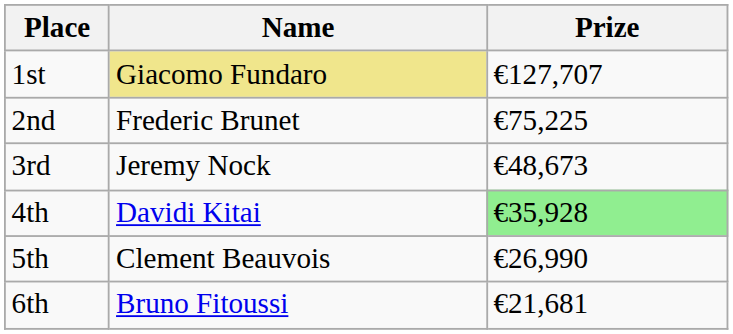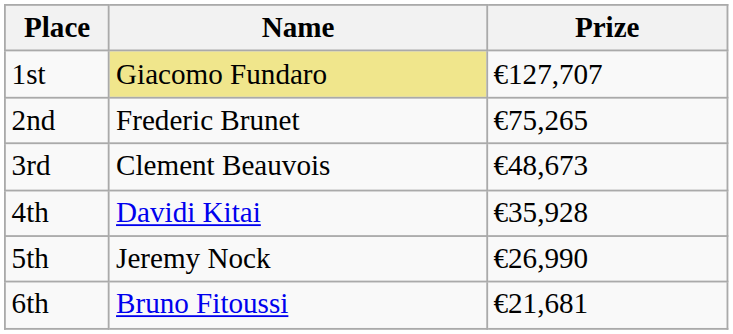 <table class="wikitable">
 <tr>
 <th style="width:50px;">Place</th>
 <th style="width:200px;">Name</th>
 <th style="width:125px;">Prize</th>
 </tr>
 <tr>
 <td>1st</td>
 <td style="background: khaki;"> Giacomo Fundaro</td>
 <td>€127,707</td>
 </tr>
 <tr>
 <td>2nd</td>
 <td> Frederic Brunet</td>
-<td>€75,225</td>
+<td>€75,265</td>
 </tr>
 <tr>
 <td>3rd</td>
-<td> Jeremy Nock</td>
+<td> Clement Beauvois</td>
 <td>€48,673</td>
 </tr>
 <tr>
 <td>4th</td>
 <td> <a href='#'>Davidi Kitai</a></td>
-<td style="background: lightgreen;">€35,928</td>
+<td>€35,928</td>
 </tr>
 <tr>
 <td>5th</td>
-<td> Clement Beauvois</td>
+<td> Jeremy Nock</td>
 <td>€26,990</td>
 </tr>
 <tr>
 <td>6th</td>
 <td> <a href='#'>Bruno Fitoussi</a></td>
 <td>€21,681</td>
 </tr>
 </table>
